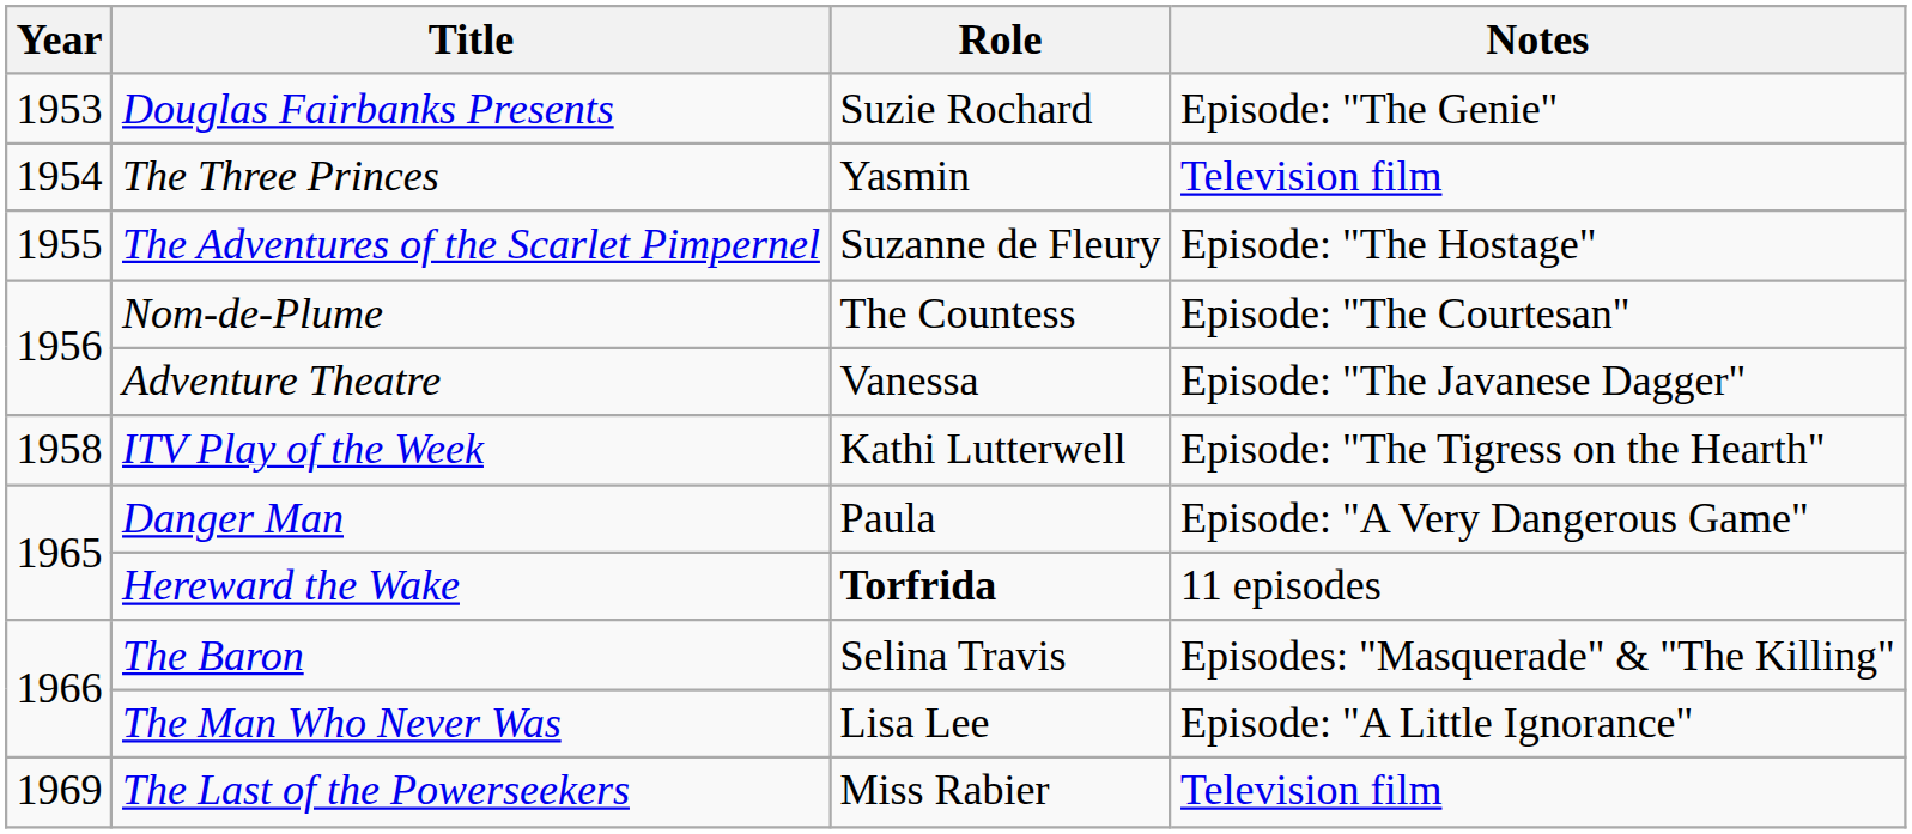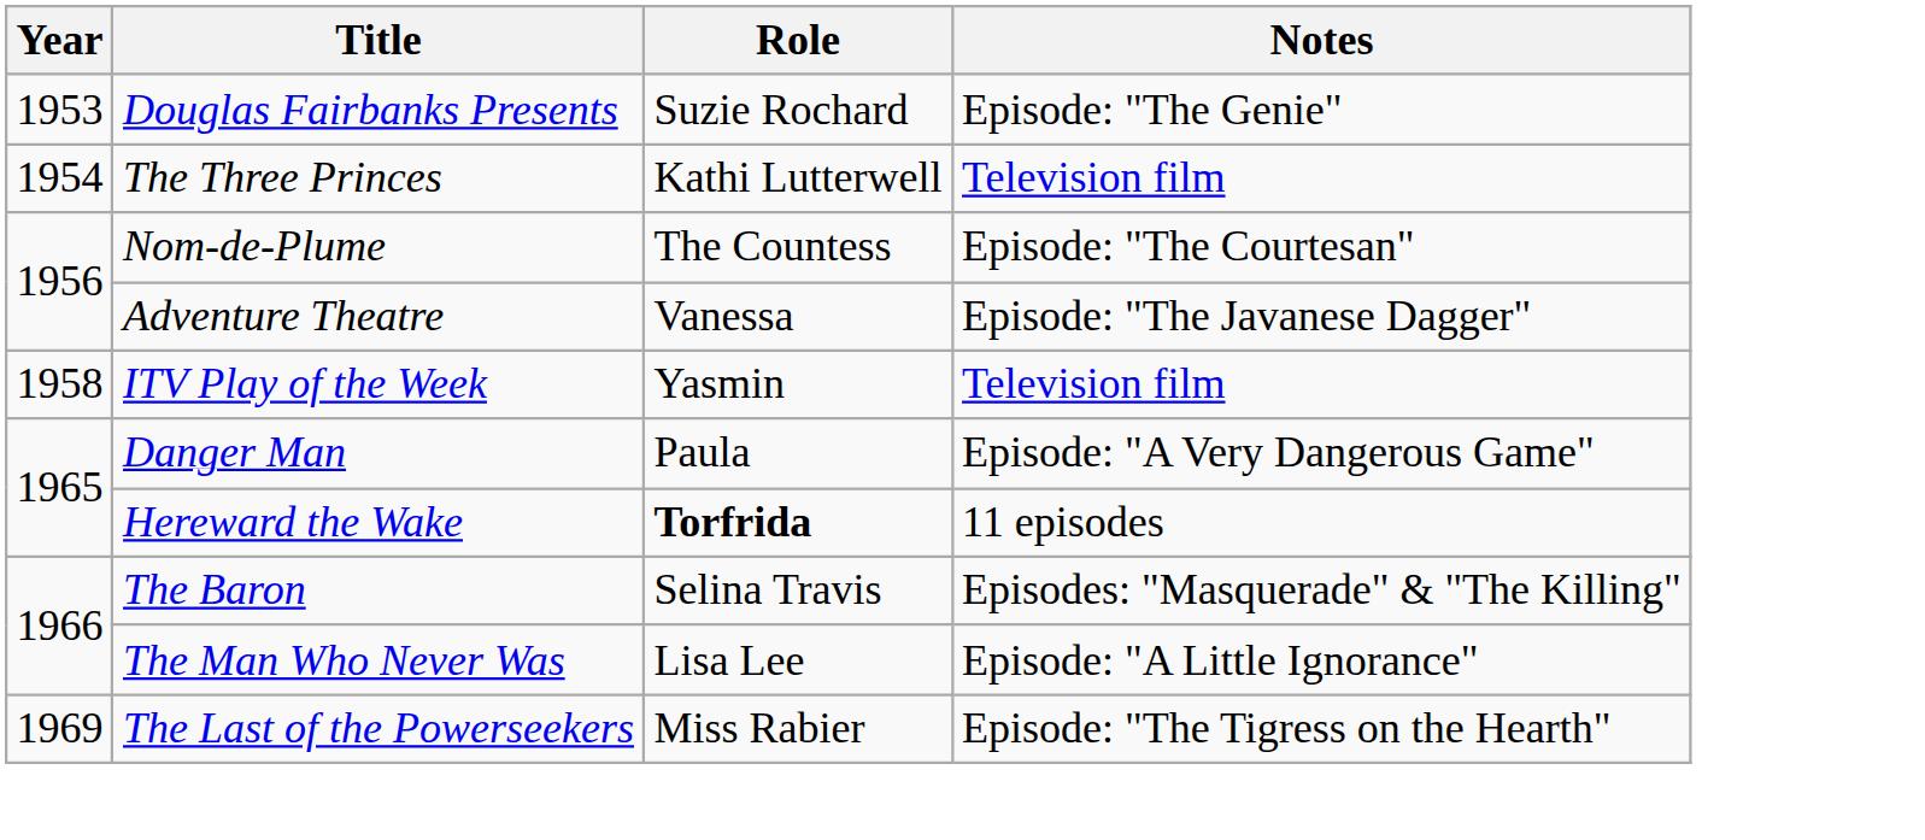 <table class="wikitable">
 <tr>
 <th>Year</th>
 <th>Title</th>
 <th>Role</th>
 <th>Notes</th>
 </tr>
 <tr>
 <td>1953</td>
 <td><em><a href='#'>Douglas Fairbanks Presents</a></em></td>
 <td>Suzie Rochard</td>
 <td>Episode: "The Genie"</td>
 </tr>
 <tr>
 <td>1954</td>
 <td><em>The Three Princes</em></td>
-<td>Yasmin</td>
+<td>Kathi Lutterwell</td>
 <td><a href='#'>Television film</a></td>
-</tr>
-<tr>
-<td>1955</td>
-<td><em><a href='#'>The Adventures of the Scarlet Pimpernel</a></em></td>
-<td>Suzanne de Fleury</td>
-<td>Episode: "The Hostage"</td>
 </tr>
 <tr>
 <td rowspan="2">1956</td>
 <td><em>Nom-de-Plume</em></td>
 <td>The Countess</td>
 <td>Episode: "The Courtesan"</td>
 </tr>
 <tr>
 <td><em>Adventure Theatre</em></td>
 <td>Vanessa</td>
 <td>Episode: "The Javanese Dagger"</td>
 </tr>
 <tr>
 <td>1958</td>
 <td><em><a href='#'>ITV Play of the Week</a></em></td>
-<td>Kathi Lutterwell</td>
-<td>Episode: "The Tigress on the Hearth"</td>
+<td>Yasmin</td>
+<td><a href='#'>Television film</a></td>
 </tr>
 <tr>
 <td rowspan="2">1965</td>
 <td><em><a href='#'>Danger Man</a></em></td>
 <td>Paula</td>
 <td>Episode: "A Very Dangerous Game"</td>
 </tr>
 <tr>
 <td><a href='#'><em>Hereward the Wake</em></a></td>
 <td><strong>Torfrida</strong></td>
 <td>11 episodes</td>
 </tr>
 <tr>
 <td rowspan="2">1966</td>
 <td><a href='#'><em>The Baron</em></a></td>
 <td>Selina Travis</td>
 <td>Episodes: "Masquerade" & "The Killing"</td>
 </tr>
 <tr>
 <td><a href='#'><em>The Man Who Never Was</em></a></td>
 <td>Lisa Lee</td>
 <td>Episode: "A Little Ignorance"</td>
 </tr>
 <tr>
 <td>1969</td>
 <td><em><a href='#'>The Last of the Powerseekers</a></em></td>
 <td>Miss Rabier</td>
-<td><a href='#'>Television film</a></td>
+<td>Episode: "The Tigress on the Hearth"</td>
 </tr>
 </table>
